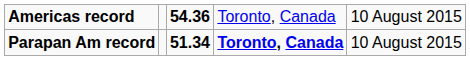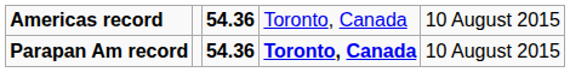 <table class="wikitable">
 <tr>
 <td><strong>Americas record</strong></td>
 <td></td>
 <td><strong>54.36</strong></td>
 <td><a href='#'>Toronto</a>, <a href='#'>Canada</a></td>
 <td>10 August 2015</td>
 </tr>
 <tr>
 <td><strong>Parapan Am record</strong></td>
 <td></td>
-<td><strong>51.34</strong></td>
+<td><strong>54.36</strong></td>
 <td><strong><a href='#'>Toronto</a>, <a href='#'>Canada</a></strong></td>
 <td>10 August 2015</td>
 </tr>
 </table>
